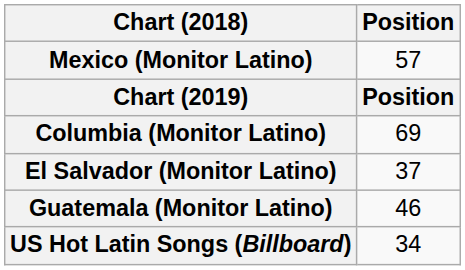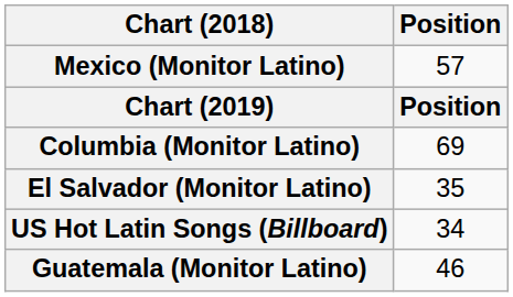 <table class="wikitable sortable plainrowheaders" style="text-align:center">
 <tr>
 <th scope="col">Chart (2018)</th>
 <th scope="col">Position</th>
 </tr>
 <tr>
 <th scope="row">Mexico (Monitor Latino)</th>
 <td>57</td>
 </tr>
 <tr>
 <th scope="col">Chart (2019)</th>
 <th scope="col">Position</th>
 </tr>
 <tr>
 <th scope="row">Columbia (Monitor Latino)</th>
 <td>69</td>
 </tr>
 <tr>
 <th scope="row">El Salvador (Monitor Latino)</th>
-<td>37</td>
+<td>35</td>
+</tr>
+<tr>
+<th scope="row">US Hot Latin Songs (<em>Billboard</em>)</th>
+<td>34</td>
 </tr>
 <tr>
 <th scope="row">Guatemala (Monitor Latino)</th>
 <td>46</td>
 </tr>
-<tr>
-<th scope="row">US Hot Latin Songs (<em>Billboard</em>)</th>
-<td>34</td>
-</tr>
 </table>
